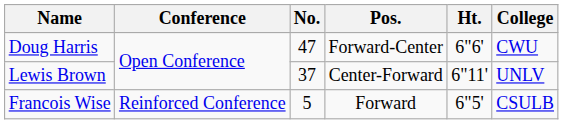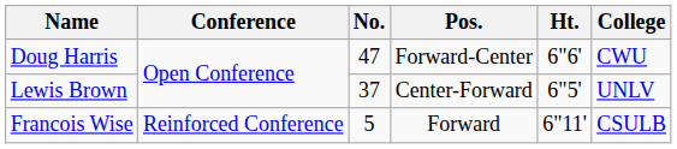 <table class="wikitable" border="1">
 <tr>
 <th>Name</th>
 <th>Conference</th>
 <th>No.</th>
 <th>Pos.</th>
 <th>Ht.</th>
 <th>College</th>
 </tr>
 <tr>
 <td><a href='#'>Doug Harris</a></td>
 <td rowspan="2"><a href='#'>Open Conference</a></td>
 <td align="center">47</td>
 <td align="center">Forward-Center</td>
 <td align="center">6"6'</td>
 <td><a href='#'>CWU</a></td>
 </tr>
 <tr>
 <td><a href='#'>Lewis Brown</a></td>
 <td align="center">37</td>
 <td align="center">Center-Forward</td>
-<td align="center">6"11'</td>
+<td align="center">6"5'</td>
 <td><a href='#'>UNLV</a></td>
 </tr>
 <tr>
 <td><a href='#'>Francois Wise</a></td>
 <td><a href='#'>Reinforced Conference</a></td>
 <td align="center">5</td>
 <td align="center">Forward</td>
-<td align="center">6"5'</td>
+<td align="center">6"11'</td>
 <td><a href='#'>CSULB</a></td>
 </tr>
 </table>
